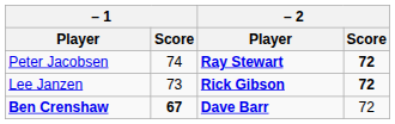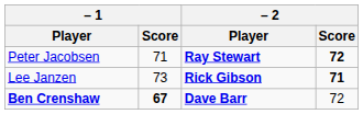 <table class=wikitable>
 <tr>
 <th colspan=2> – 1</th>
 <th colspan=2> – 2</th>
 </tr>
 <tr>
 <th width=155>Player</th>
 <th>Score</th>
 <th width=155>Player</th>
 <th>Score</th>
 </tr>
 <tr>
 <td><a href='#'>Peter Jacobsen</a></td>
-<td align=center>74</td>
+<td align=center>71</td>
 <td><strong><a href='#'>Ray Stewart</a></strong></td>
 <td align=center><strong>72</strong></td>
 </tr>
 <tr>
 <td><a href='#'>Lee Janzen</a></td>
 <td align=center>73</td>
 <td><strong><a href='#'>Rick Gibson</a></strong></td>
-<td align=center><strong>72</strong></td>
+<td align=center><strong>71</strong></td>
 </tr>
 <tr>
 <td><strong><a href='#'>Ben Crenshaw</a></strong></td>
 <td align=center><strong>67</strong></td>
 <td><strong><a href='#'>Dave Barr</a></strong></td>
 <td align=center>72</td>
 </tr>
 </table>
